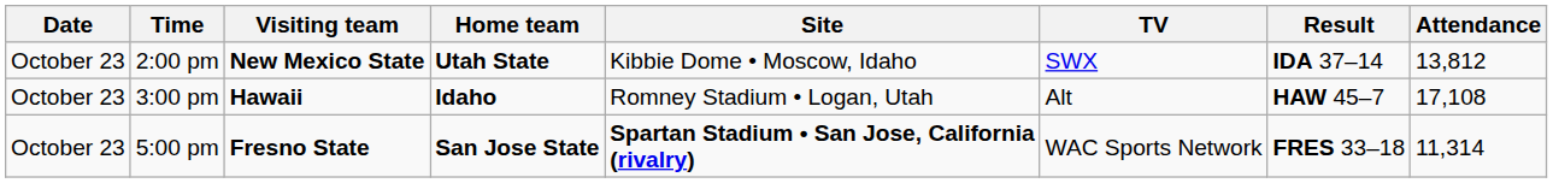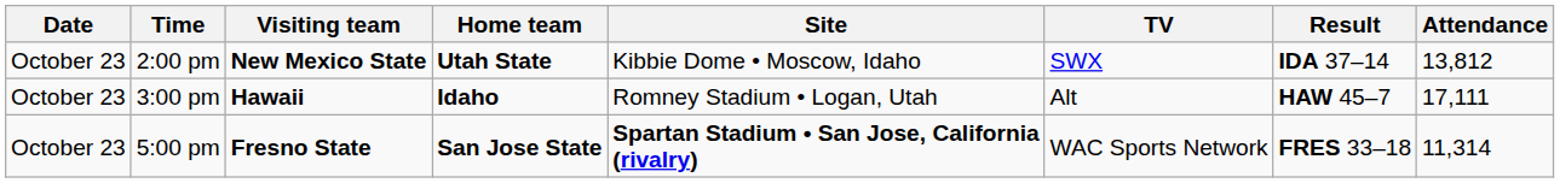 <table class="wikitable" style="font-size:95%;">
 <tr>
 <th>Date</th>
 <th>Time</th>
 <th>Visiting team</th>
 <th>Home team</th>
 <th>Site</th>
 <th>TV</th>
 <th>Result</th>
 <th>Attendance</th>
 </tr>
 <tr bgcolor=>
 <td>October 23</td>
 <td>2:00 pm</td>
 <td><strong>New Mexico State</strong></td>
 <td><strong>Utah State</strong></td>
 <td>Kibbie Dome • Moscow, Idaho</td>
 <td><a href='#'>SWX</a></td>
 <td><strong>IDA</strong> 37–14</td>
 <td>13,812</td>
 </tr>
 <tr bgcolor=>
 <td>October 23</td>
 <td>3:00 pm</td>
 <td><strong>Hawaii</strong></td>
 <td><strong>Idaho</strong></td>
 <td>Romney Stadium • Logan, Utah</td>
 <td>Alt</td>
 <td><strong>HAW</strong> 45–7</td>
-<td>17,108</td>
+<td>17,111</td>
 </tr>
 <tr bgcolor=>
 <td>October 23</td>
 <td>5:00 pm</td>
 <td><strong>Fresno State</strong></td>
 <td><strong>San Jose State</strong></td>
 <td><strong>Spartan Stadium • San Jose, California<br>(<a href='#'>rivalry</a>)</strong></td>
 <td>WAC Sports Network</td>
 <td><strong>FRES</strong> 33–18</td>
 <td>11,314</td>
 </tr>
 </table>
